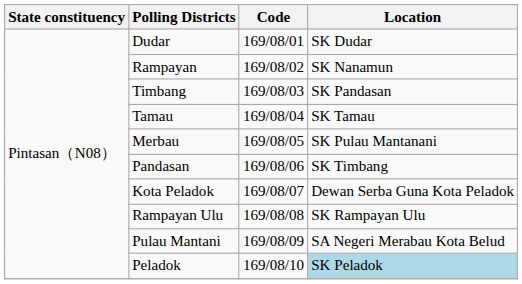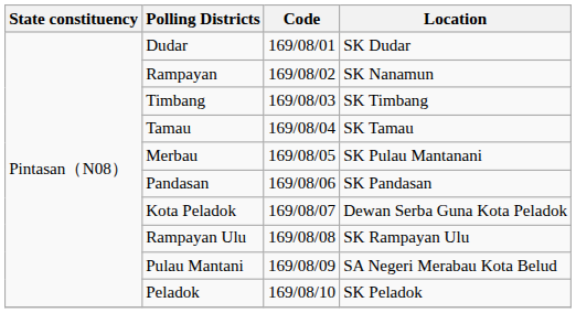 <table class="wikitable sortable mw-collapsible" style="white-space:nowrap;font-size:85%">
 <tr>
 <th>State constituency</th>
 <th>Polling Districts</th>
 <th>Code</th>
 <th>Location</th>
 </tr>
 <tr>
 <td rowspan="10">Pintasan（N08）</td>
 <td>Dudar</td>
 <td>169/08/01</td>
 <td>SK Dudar</td>
 </tr>
 <tr>
 <td>Rampayan</td>
 <td>169/08/02</td>
 <td>SK Nanamun</td>
 </tr>
 <tr>
 <td>Timbang</td>
 <td>169/08/03</td>
-<td>SK Pandasan</td>
+<td>SK Timbang</td>
 </tr>
 <tr>
 <td>Tamau</td>
 <td>169/08/04</td>
 <td>SK Tamau</td>
 </tr>
 <tr>
 <td>Merbau</td>
 <td>169/08/05</td>
 <td>SK Pulau Mantanani</td>
 </tr>
 <tr>
 <td>Pandasan</td>
 <td>169/08/06</td>
-<td>SK Timbang</td>
+<td>SK Pandasan</td>
 </tr>
 <tr>
 <td>Kota Peladok</td>
 <td>169/08/07</td>
 <td>Dewan Serba Guna Kota Peladok</td>
 </tr>
 <tr>
 <td>Rampayan Ulu</td>
 <td>169/08/08</td>
 <td>SK Rampayan Ulu</td>
 </tr>
 <tr>
 <td>Pulau Mantani</td>
 <td>169/08/09</td>
 <td>SA Negeri Merabau Kota Belud</td>
 </tr>
 <tr>
 <td>Peladok</td>
 <td>169/08/10</td>
-<td style="background: lightblue;">SK Peladok</td>
+<td>SK Peladok</td>
 </tr>
 <tr>
 </tr>
 </table>
